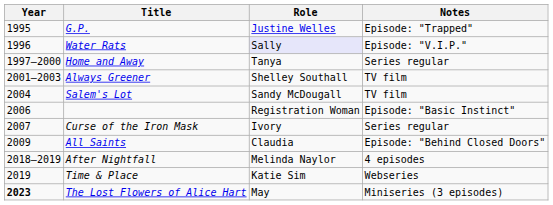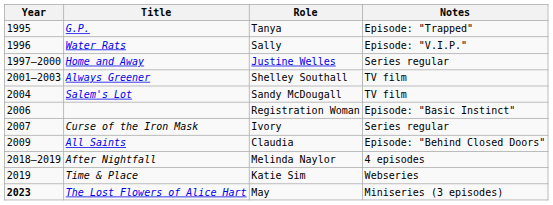 <table class="wikitable sortable">
 <tr>
 <th>Year</th>
 <th>Title</th>
 <th>Role</th>
 <th class="unsortable">Notes</th>
 </tr>
 <tr>
 <td>1995</td>
 <td><em><a href='#'>G.P.</a></em></td>
-<td><a href='#'>Justine Welles</a></td>
+<td>Tanya</td>
 <td>Episode: "Trapped"</td>
 </tr>
 <tr>
 <td>1996</td>
 <td><em><a href='#'>Water Rats</a></em></td>
-<td style="background: lavender;">Sally</td>
+<td>Sally</td>
 <td>Episode: "V.I.P."</td>
 </tr>
 <tr>
 <td>1997–2000</td>
 <td><em><a href='#'>Home and Away</a></em></td>
-<td>Tanya</td>
+<td><a href='#'>Justine Welles</a></td>
 <td>Series regular</td>
 </tr>
 <tr>
 <td>2001–2003</td>
 <td><em><a href='#'>Always Greener</a></em></td>
 <td>Shelley Southall</td>
 <td>TV film</td>
 </tr>
 <tr>
 <td>2004</td>
 <td><em><a href='#'>Salem's Lot</a></em></td>
 <td>Sandy McDougall</td>
 <td>TV film</td>
 </tr>
 <tr>
 <td>2006</td>
 <td><em></em></td>
 <td>Registration Woman</td>
 <td>Episode: "Basic Instinct"</td>
 </tr>
 <tr>
 <td>2007</td>
 <td><em>Curse of the Iron Mask</em></td>
 <td>Ivory</td>
 <td>Series regular</td>
 </tr>
 <tr>
 <td>2009</td>
 <td><em><a href='#'>All Saints</a></em></td>
 <td>Claudia</td>
 <td>Episode: "Behind Closed Doors"</td>
 </tr>
 <tr>
 <td>2018–2019</td>
 <td><em>After Nightfall</em></td>
 <td>Melinda Naylor</td>
 <td>4 episodes</td>
 </tr>
 <tr>
 <td>2019</td>
 <td><em>Time & Place</em></td>
 <td>Katie Sim</td>
 <td>Webseries</td>
 </tr>
 <tr>
 <td><strong>2023</strong></td>
 <td><em><a href='#'>The Lost Flowers of Alice Hart</a></em></td>
 <td>May</td>
 <td>Miniseries (3 episodes)</td>
 </tr>
 </table>
